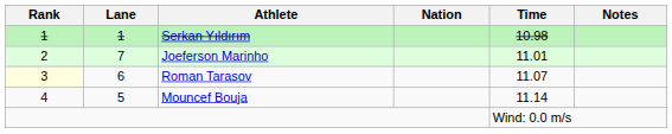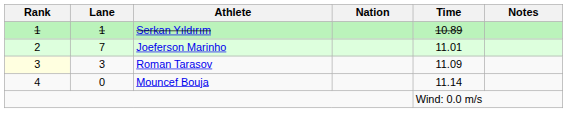 <table class="wikitable sortable" style="text-align:center;width: 65%;">
 <tr>
 <th scope="col">Rank</th>
 <th scope="col">Lane</th>
 <th scope="col">Athlete</th>
 <th scope="col">Nation</th>
 <th scope="col">Time</th>
 <th scope="col">Notes</th>
 </tr>
 <tr bgcolor=bbf3bb>
 <td><s>1</s></td>
 <td><s>1</s></td>
 <td align=left><s><a href='#'>Serkan Yıldırım</a></s></td>
 <td align=left><s></s></td>
-<td><s>10.98</s></td>
+<td><s>10.89</s></td>
 <td><s></s></td>
 </tr>
 <tr bgcolor=ddffdd>
 <td>2</td>
 <td>7</td>
 <td align=left><a href='#'>Joeferson Marinho</a></td>
 <td align=left></td>
 <td>11.01</td>
 <td></td>
 </tr>
 <tr>
 <td style="background: lightyellow;">3</td>
-<td>6</td>
+<td>3</td>
 <td align=left><a href='#'>Roman Tarasov</a></td>
 <td align=left></td>
-<td>11.07</td>
+<td>11.09</td>
 <td></td>
 </tr>
 <tr>
 <td>4</td>
-<td>5</td>
+<td>0</td>
 <td align=left><a href='#'>Mouncef Bouja</a></td>
 <td align=left></td>
 <td>11.14</td>
 <td></td>
 </tr>
 <tr class="sortbottom">
 <td colspan="4"></td>
 <td colspan="2" style="text-align:left;">Wind: 0.0 m/s</td>
 </tr>
 </table>
